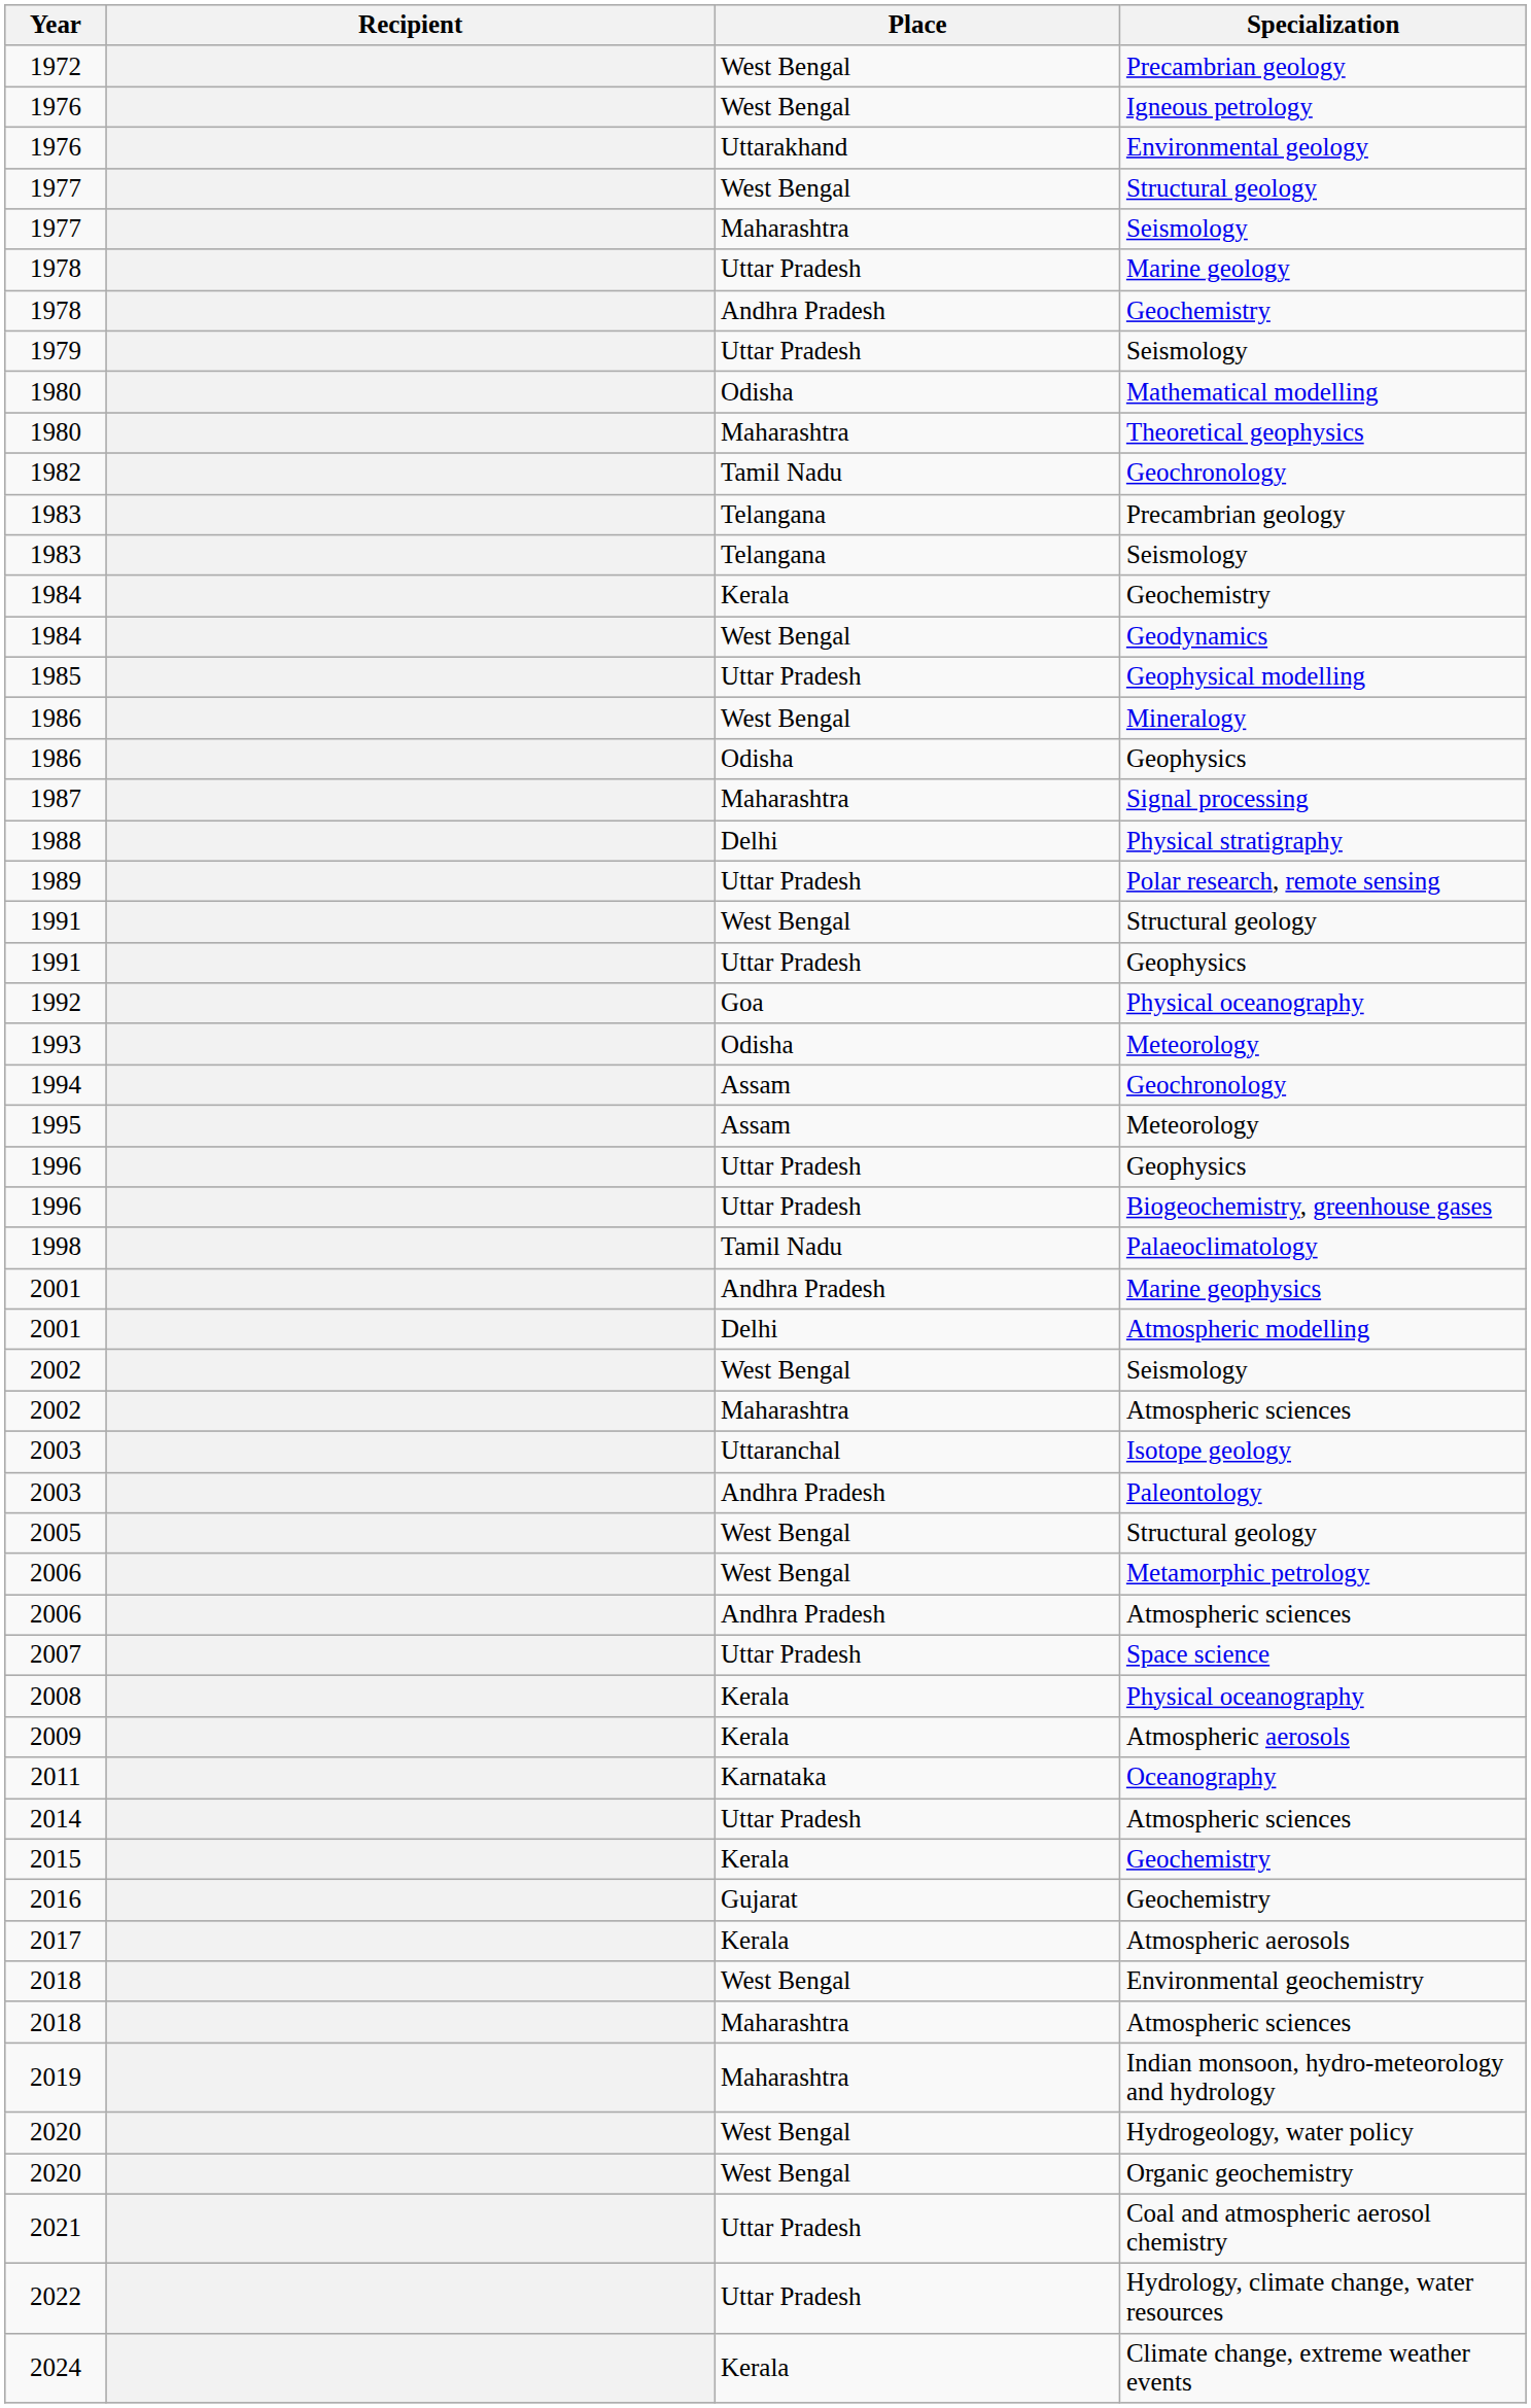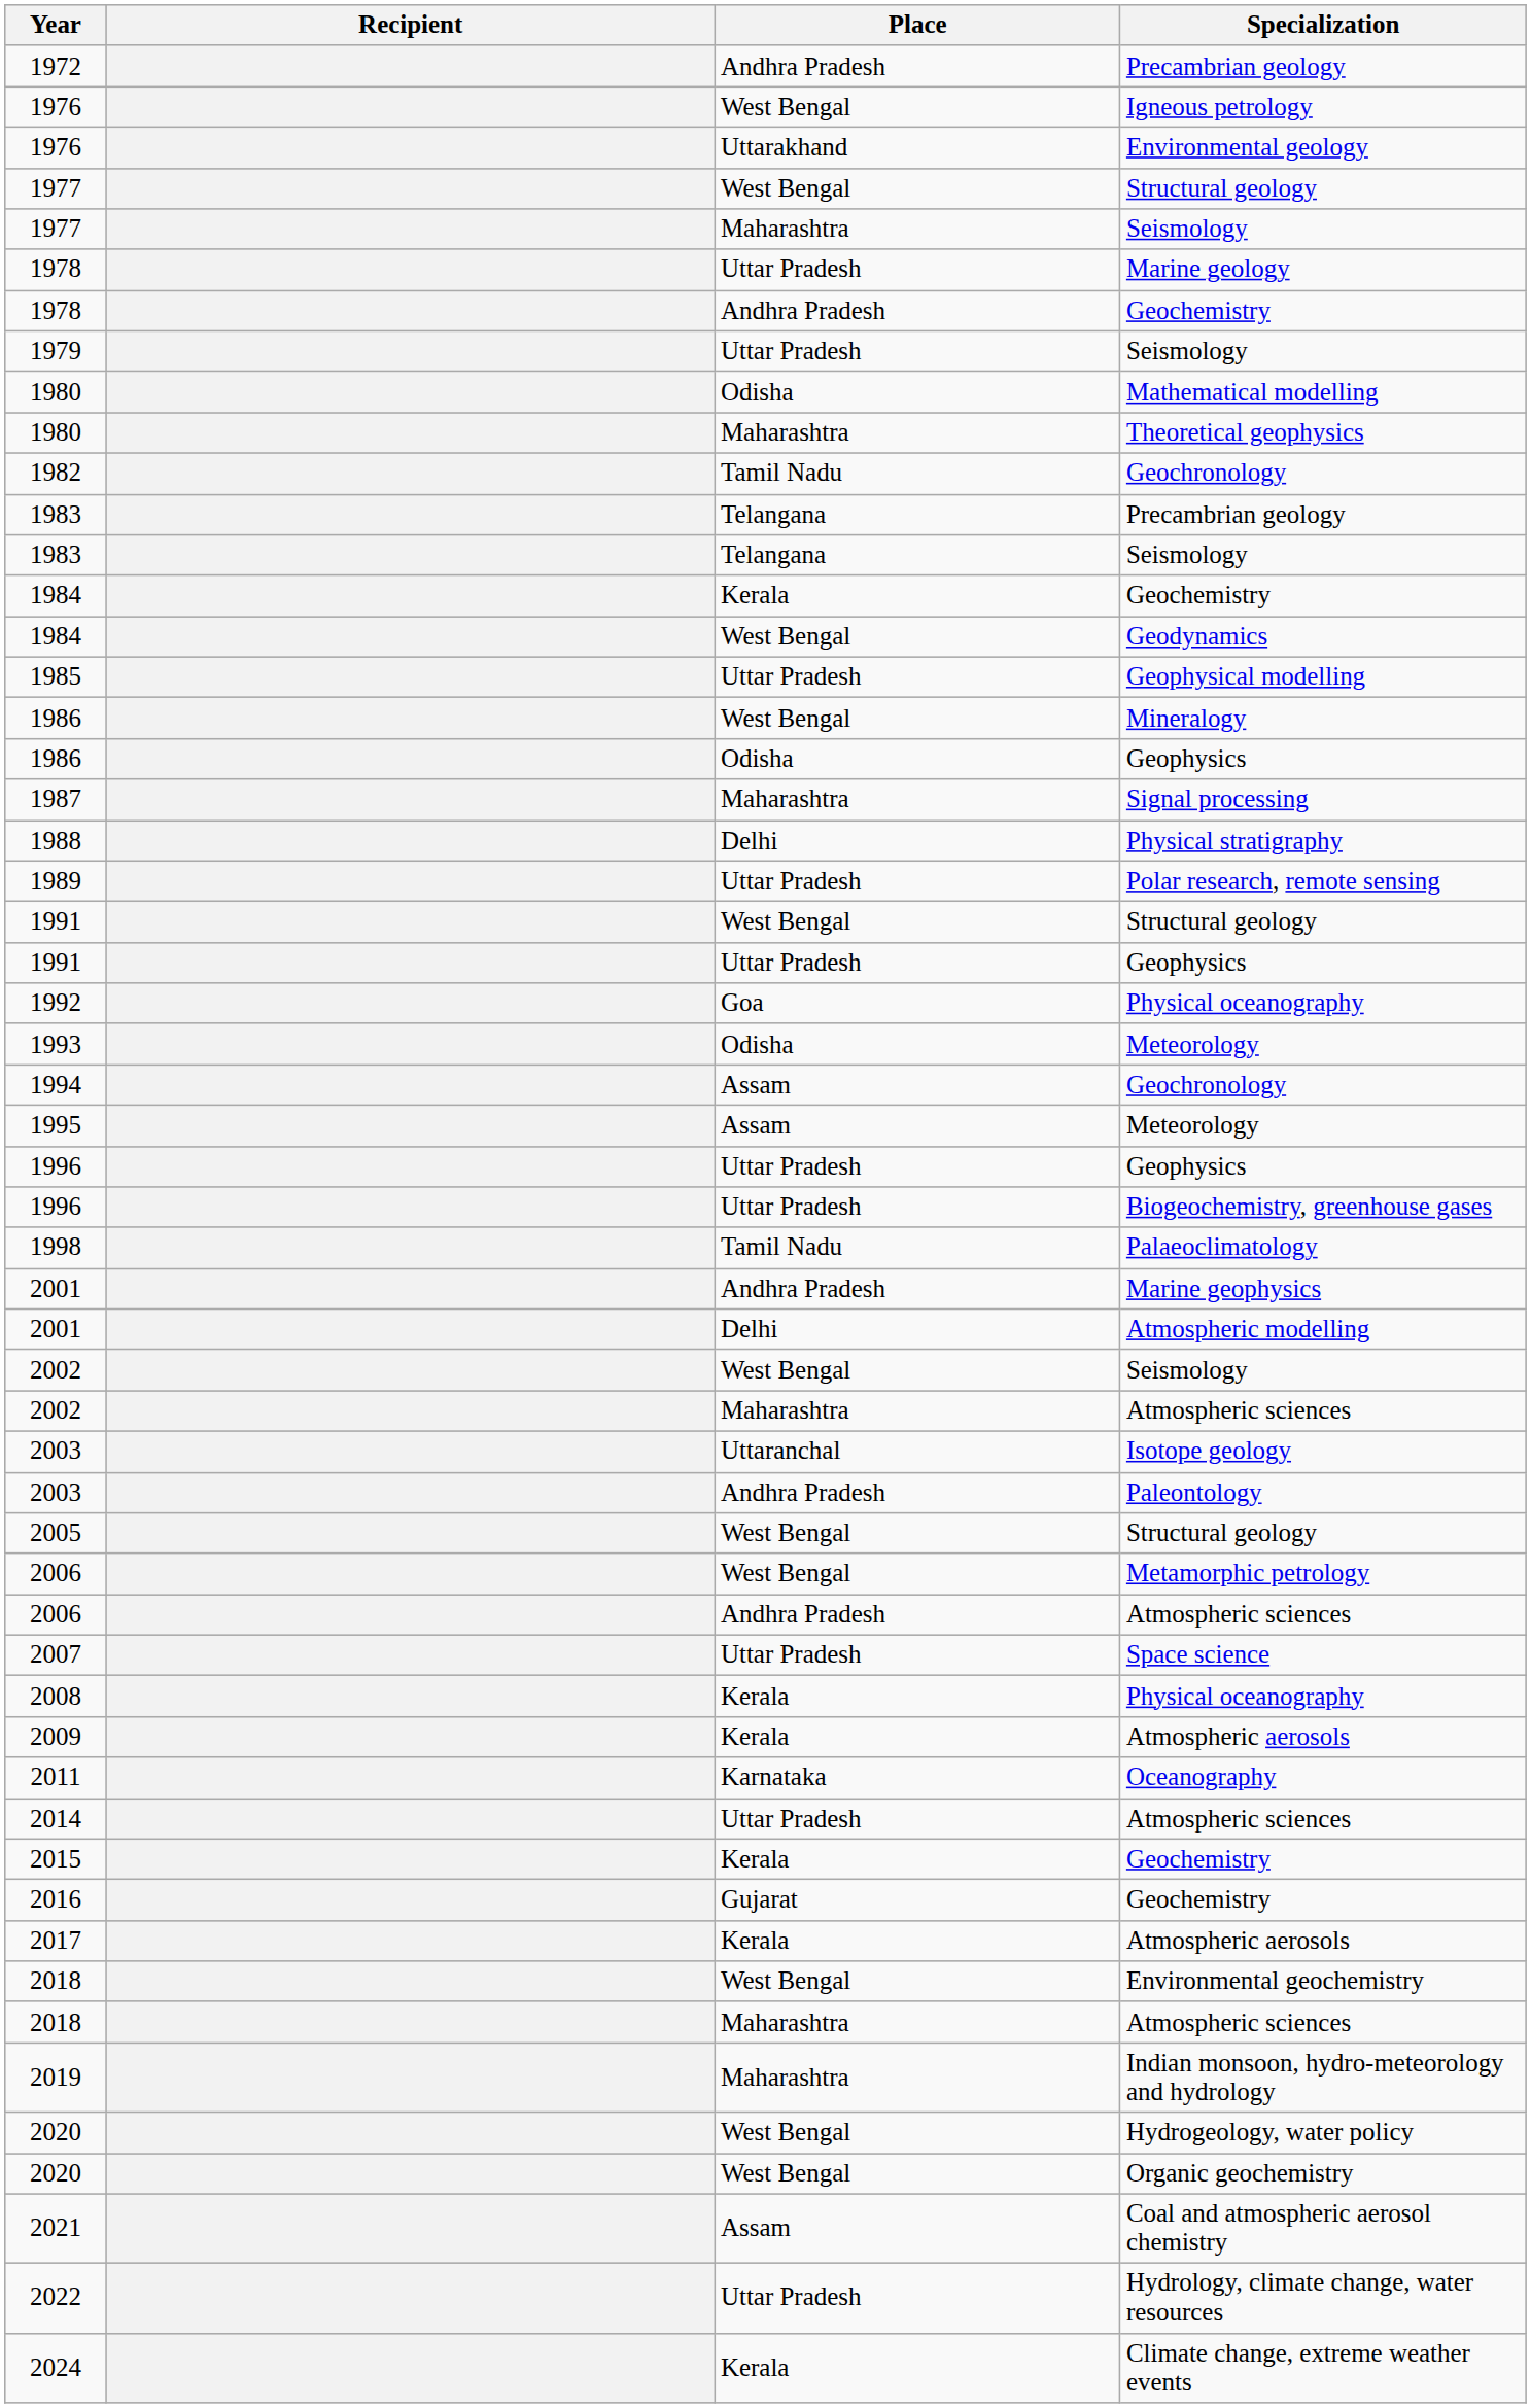 <table class="wikitable plainrowheaders sortable" style="width:75%">
 <tr>
 <th scope="col" style="width:5%">Year</th>
 <th scope="col" style="width:30%">Recipient</th>
 <th scope="col" style="width:20%">Place</th>
 <th scope="col" style="width:20%">Specialization</th>
 </tr>
 <tr>
 <td style="text-align:center;">1972</td>
 <th scope="row"></th>
-<td>West Bengal</td>
+<td>Andhra Pradesh</td>
 <td><a href='#'>Precambrian geology</a></td>
 </tr>
 <tr>
 <td style="text-align:center;">1976</td>
 <th scope="row"></th>
 <td>West Bengal</td>
 <td><a href='#'>Igneous petrology</a></td>
 </tr>
 <tr>
 <td style="text-align:center;">1976</td>
 <th scope="row"></th>
 <td>Uttarakhand</td>
 <td><a href='#'>Environmental geology</a></td>
 </tr>
 <tr>
 <td style="text-align:center;">1977</td>
 <th scope="row"></th>
 <td>West Bengal</td>
 <td><a href='#'>Structural geology</a></td>
 </tr>
 <tr>
 <td style="text-align:center;">1977</td>
 <th scope="row"></th>
 <td>Maharashtra</td>
 <td><a href='#'>Seismology</a></td>
 </tr>
 <tr>
 <td style="text-align:center;">1978</td>
 <th scope="row"></th>
 <td>Uttar Pradesh</td>
 <td><a href='#'>Marine geology</a></td>
 </tr>
 <tr>
 <td style="text-align:center;">1978</td>
 <th scope="row"></th>
 <td>Andhra Pradesh</td>
 <td><a href='#'>Geochemistry</a></td>
 </tr>
 <tr>
 <td style="text-align:center;">1979</td>
 <th scope="row"></th>
 <td>Uttar Pradesh</td>
 <td>Seismology</td>
 </tr>
 <tr>
 <td style="text-align:center;">1980</td>
 <th scope="row"></th>
 <td>Odisha</td>
 <td><a href='#'>Mathematical modelling</a></td>
 </tr>
 <tr>
 <td style="text-align:center;">1980</td>
 <th scope="row"></th>
 <td>Maharashtra</td>
 <td><a href='#'>Theoretical geophysics</a></td>
 </tr>
 <tr>
 <td style="text-align:center;">1982</td>
 <th scope="row"></th>
 <td>Tamil Nadu</td>
 <td><a href='#'>Geochronology</a></td>
 </tr>
 <tr>
 <td style="text-align:center;">1983</td>
 <th scope="row"></th>
 <td>Telangana</td>
 <td>Precambrian geology</td>
 </tr>
 <tr>
 <td style="text-align:center;">1983</td>
 <th scope="row"></th>
 <td>Telangana</td>
 <td>Seismology</td>
 </tr>
 <tr>
 <td style="text-align:center;">1984</td>
 <th scope="row"></th>
 <td>Kerala</td>
 <td>Geochemistry</td>
 </tr>
 <tr>
 <td style="text-align:center;">1984</td>
 <th scope="row"></th>
 <td>West Bengal</td>
 <td><a href='#'>Geodynamics</a></td>
 </tr>
 <tr>
 <td style="text-align:center;">1985</td>
 <th scope="row"></th>
 <td>Uttar Pradesh</td>
 <td><a href='#'>Geophysical modelling</a></td>
 </tr>
 <tr>
 <td style="text-align:center;">1986</td>
 <th scope="row"></th>
 <td>West Bengal</td>
 <td><a href='#'>Mineralogy</a></td>
 </tr>
 <tr>
 <td style="text-align:center;">1986</td>
 <th scope="row"></th>
 <td>Odisha</td>
 <td>Geophysics</td>
 </tr>
 <tr>
 <td style="text-align:center;">1987</td>
 <th scope="row"></th>
 <td>Maharashtra</td>
 <td><a href='#'>Signal processing</a></td>
 </tr>
 <tr>
 <td style="text-align:center;">1988</td>
 <th scope="row"></th>
 <td>Delhi</td>
 <td><a href='#'>Physical stratigraphy</a></td>
 </tr>
 <tr>
 <td style="text-align:center;">1989</td>
 <th scope="row"></th>
 <td>Uttar Pradesh</td>
 <td><a href='#'>Polar research</a>, <a href='#'>remote sensing</a></td>
 </tr>
 <tr>
 <td style="text-align:center;">1991</td>
 <th scope="row"></th>
 <td>West Bengal</td>
 <td>Structural geology</td>
 </tr>
 <tr>
 <td style="text-align:center;">1991</td>
 <th scope="row"></th>
 <td>Uttar Pradesh</td>
 <td>Geophysics</td>
 </tr>
 <tr>
 <td style="text-align:center;">1992</td>
 <th scope="row"></th>
 <td>Goa</td>
 <td><a href='#'>Physical oceanography</a></td>
 </tr>
 <tr>
 <td style="text-align:center;">1993</td>
 <th scope="row"></th>
 <td>Odisha</td>
 <td><a href='#'>Meteorology</a></td>
 </tr>
 <tr>
 <td style="text-align:center;">1994</td>
 <th scope="row"></th>
 <td>Assam</td>
 <td><a href='#'>Geochronology</a></td>
 </tr>
 <tr>
 <td style="text-align:center;">1995</td>
 <th scope="row"></th>
 <td>Assam</td>
 <td>Meteorology</td>
 </tr>
 <tr>
 <td style="text-align:center;">1996</td>
 <th scope="row"></th>
 <td>Uttar Pradesh</td>
 <td>Geophysics</td>
 </tr>
 <tr>
 <td style="text-align:center;">1996</td>
 <th scope="row"></th>
 <td>Uttar Pradesh</td>
 <td><a href='#'>Biogeochemistry</a>, <a href='#'>greenhouse gases</a></td>
 </tr>
 <tr>
 <td style="text-align:center;">1998</td>
 <th scope="row"></th>
 <td>Tamil Nadu</td>
 <td><a href='#'>Palaeoclimatology</a></td>
 </tr>
 <tr>
 <td style="text-align:center;">2001</td>
 <th scope="row"></th>
 <td>Andhra Pradesh</td>
 <td><a href='#'>Marine geophysics</a></td>
 </tr>
 <tr>
 <td style="text-align:center;">2001</td>
 <th scope="row"></th>
 <td>Delhi</td>
 <td><a href='#'>Atmospheric modelling</a></td>
 </tr>
 <tr>
 <td style="text-align:center;">2002</td>
 <th scope="row"></th>
 <td>West Bengal</td>
 <td>Seismology</td>
 </tr>
 <tr>
 <td style="text-align:center;">2002</td>
 <th scope="row"></th>
 <td>Maharashtra</td>
 <td>Atmospheric sciences</td>
 </tr>
 <tr>
 <td style="text-align:center;">2003</td>
 <th scope="row"></th>
 <td>Uttaranchal</td>
 <td><a href='#'>Isotope geology</a></td>
 </tr>
 <tr>
 <td style="text-align:center;">2003</td>
 <th scope="row"></th>
 <td>Andhra Pradesh</td>
 <td><a href='#'>Paleontology</a></td>
 </tr>
 <tr>
 <td style="text-align:center;">2005</td>
 <th scope="row"></th>
 <td>West Bengal</td>
 <td>Structural geology</td>
 </tr>
 <tr>
 <td style="text-align:center;">2006</td>
 <th scope="row"></th>
 <td>West Bengal</td>
 <td><a href='#'>Metamorphic petrology</a></td>
 </tr>
 <tr>
 <td style="text-align:center;">2006</td>
 <th scope="row"></th>
 <td>Andhra Pradesh</td>
 <td>Atmospheric sciences</td>
 </tr>
 <tr>
 <td style="text-align:center;">2007</td>
 <th scope="row"></th>
 <td>Uttar Pradesh</td>
 <td><a href='#'>Space science</a></td>
 </tr>
 <tr>
 <td style="text-align:center;">2008</td>
 <th scope="row"></th>
 <td>Kerala</td>
 <td><a href='#'>Physical oceanography</a></td>
 </tr>
 <tr>
 <td style="text-align:center;">2009</td>
 <th scope="row"></th>
 <td>Kerala</td>
 <td>Atmospheric <a href='#'>aerosols</a></td>
 </tr>
 <tr>
 <td style="text-align:center;">2011</td>
 <th scope="row"></th>
 <td>Karnataka</td>
 <td><a href='#'>Oceanography</a></td>
 </tr>
 <tr>
 <td style="text-align:center;">2014</td>
 <th scope="row"></th>
 <td>Uttar Pradesh</td>
 <td>Atmospheric sciences</td>
 </tr>
 <tr>
 <td style="text-align:center;">2015</td>
 <th scope="row"></th>
 <td>Kerala</td>
 <td><a href='#'>Geochemistry</a></td>
 </tr>
 <tr>
 <td style="text-align:center;">2016</td>
 <th scope="row"></th>
 <td>Gujarat</td>
 <td>Geochemistry</td>
 </tr>
 <tr>
 <td style="text-align:center;">2017</td>
 <th scope="row"></th>
 <td>Kerala</td>
 <td>Atmospheric aerosols</td>
 </tr>
 <tr>
 <td style="text-align:center;">2018</td>
 <th scope="row"></th>
 <td>West Bengal</td>
 <td>Environmental geochemistry</td>
 </tr>
 <tr>
 <td style="text-align:center;">2018</td>
 <th scope="row"></th>
 <td>Maharashtra</td>
 <td>Atmospheric sciences</td>
 </tr>
 <tr>
 <td style="text-align:center;">2019</td>
 <th scope="row"></th>
 <td>Maharashtra</td>
 <td>Indian monsoon, hydro-meteorology and hydrology</td>
 </tr>
 <tr>
 <td style="text-align:center;">2020</td>
 <th scope="row"></th>
 <td>West Bengal</td>
 <td>Hydrogeology, water policy</td>
 </tr>
 <tr>
 <td style="text-align:center;">2020</td>
 <th scope="row"></th>
 <td>West Bengal</td>
 <td>Organic geochemistry</td>
 </tr>
 <tr>
 <td style="text-align:center;">2021</td>
 <th scope="row"></th>
-<td>Uttar Pradesh</td>
+<td>Assam</td>
 <td>Coal and atmospheric aerosol chemistry</td>
 </tr>
 <tr>
 <td style="text-align:center;">2022</td>
 <th scope="row"></th>
 <td>Uttar Pradesh</td>
 <td>Hydrology, climate change, water resources</td>
 </tr>
 <tr>
 <td style="text-align:center;">2024</td>
 <th scope="row"></th>
 <td>Kerala</td>
 <td>Climate change, extreme weather events</td>
 </tr>
 </table>
